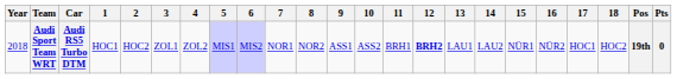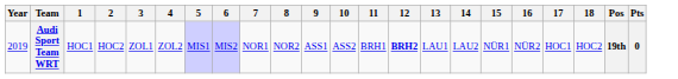 <table class="wikitable" style="text-align:center; font-size:85%">
 <tr>
 <th>Year</th>
 <th>Team</th>
-<th>Car</th>
 <th>1</th>
 <th>2</th>
 <th>3</th>
 <th>4</th>
 <th>5</th>
 <th>6</th>
 <th>7</th>
 <th>8</th>
 <th>9</th>
 <th>10</th>
 <th>11</th>
 <th>12</th>
 <th>13</th>
 <th>14</th>
 <th>15</th>
 <th>16</th>
 <th>17</th>
 <th>18</th>
 <th>Pos</th>
 <th>Pts</th>
 </tr>
 <tr>
-<td><a href='#'>2018</a></td>
+<td><a href='#'>2019</a></td>
 <th><a href='#'>Audi Sport Team WRT</a></th>
-<th><a href='#'>Audi RS5 Turbo DTM</a></th>
 <td><a href='#'>HOC1</a></td>
 <td><a href='#'>HOC2</a></td>
 <td><a href='#'>ZOL1</a></td>
 <td><a href='#'>ZOL2</a></td>
 <td style="background:#CFCFFF;"><a href='#'>MIS1</a><br></td>
 <td style="background:#CFCFFF;"><a href='#'>MIS2</a><br></td>
 <td><a href='#'>NOR1</a></td>
 <td><a href='#'>NOR2</a></td>
 <td><a href='#'>ASS1</a></td>
 <td><a href='#'>ASS2</a></td>
 <td><a href='#'>BRH1</a></td>
 <td><strong><a href='#'>BRH2</a></strong></td>
 <td><a href='#'>LAU1</a></td>
 <td><a href='#'>LAU2</a></td>
 <td><a href='#'>NÜR1</a></td>
 <td><a href='#'>NÜR2</a></td>
 <td><a href='#'>HOC1</a></td>
 <td><a href='#'>HOC2</a></td>
 <th>19th</th>
 <th>0</th>
 </tr>
 </table>
